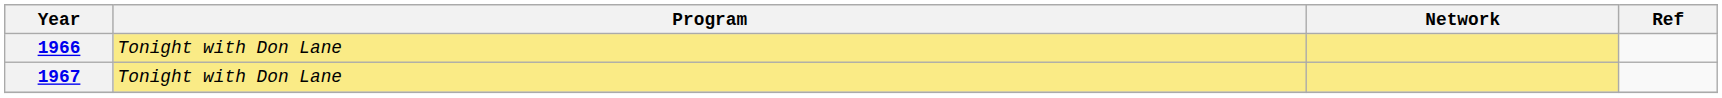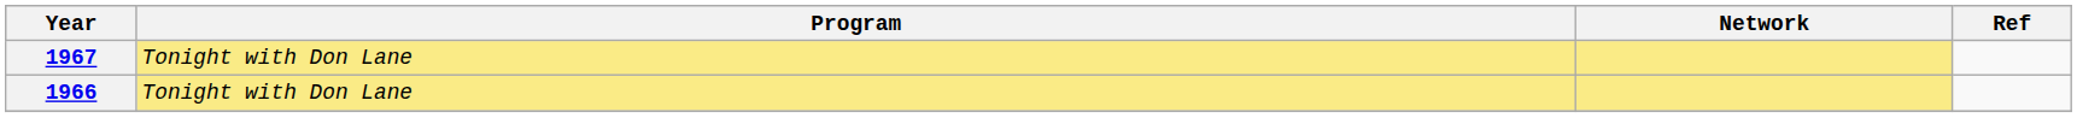 <table class="wikitable sortable">
 <tr style="background:#bebebe;">
 <th scope="col" style="width:1%;">Year</th>
 <th scope="col" style="width:16%;">Program</th>
 <th scope="col" style="width:4%;">Network</th>
 <th scope="col" style="width:1%;" class="unsortable">Ref</th>
 </tr>
 <tr>
-<th scope="row" style="text-align:center"><a href='#'>1966</a></th>
+<th scope="row" style="text-align:center"><a href='#'>1967</a></th>
 <td style="background:#FAEB86"><em>Tonight with Don Lane</em></td>
 <td style="background:#FAEB86"></td>
 <td></td>
 </tr>
 <tr>
-<th scope="row" style="text-align:center"><a href='#'>1967</a></th>
+<th scope="row" style="text-align:center"><a href='#'>1966</a></th>
 <td style="background:#FAEB86"><em>Tonight with Don Lane</em></td>
 <td style="background:#FAEB86"></td>
 <td></td>
 </tr>
 <tr>
 </tr>
 </table>
